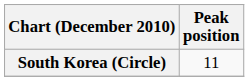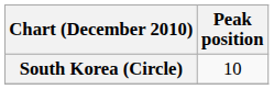 <table class="wikitable plainrowheaders" style="text-align:center">
 <tr>
 <th scope="col">Chart (December 2010)</th>
 <th scope="col">Peak<br>position</th>
 </tr>
 <tr>
 <th scope="row">South Korea (Circle)</th>
-<td>11</td>
+<td>10</td>
 </tr>
 <tr>
 </tr>
 </table>
